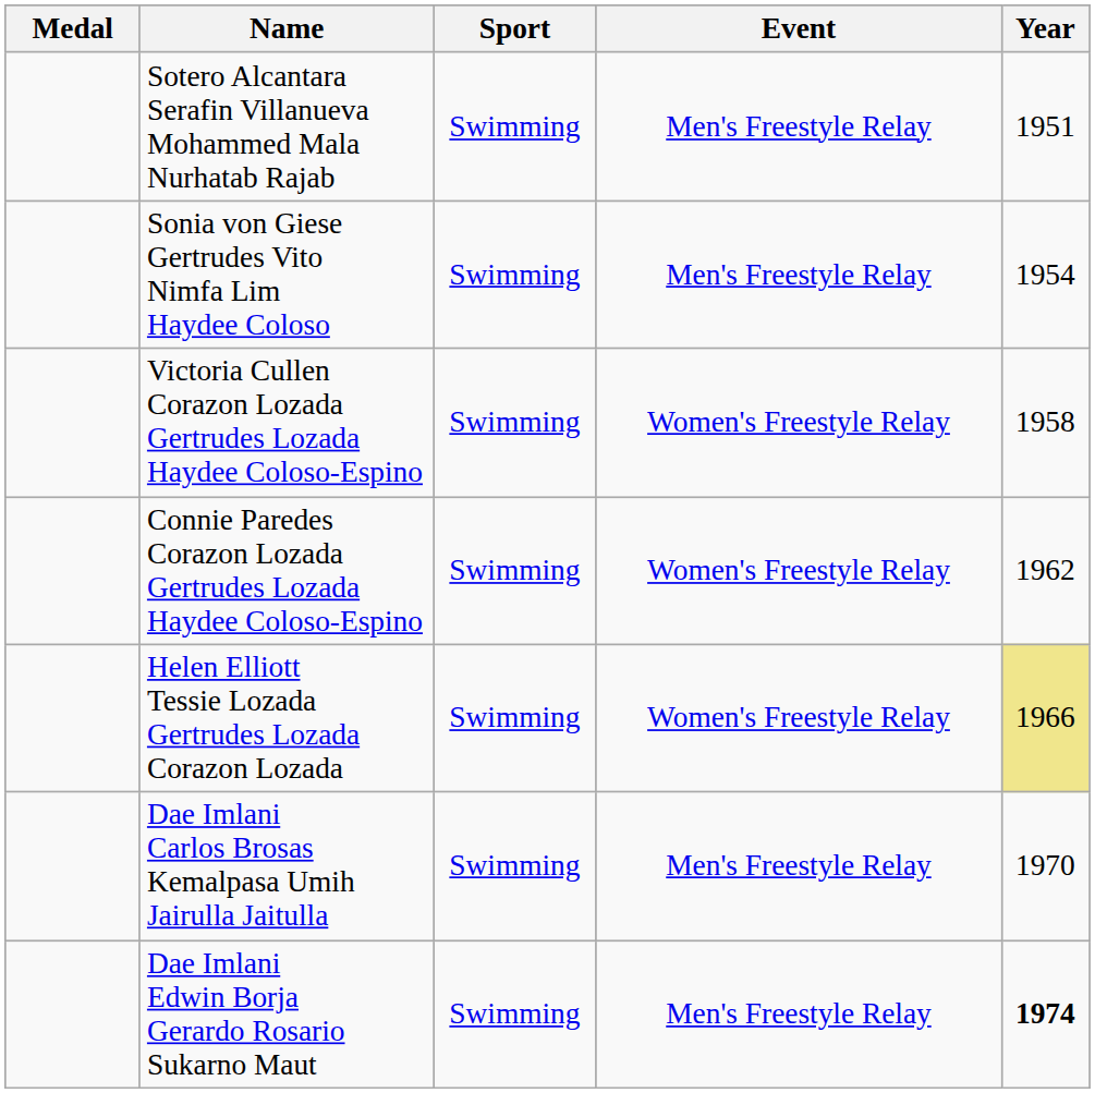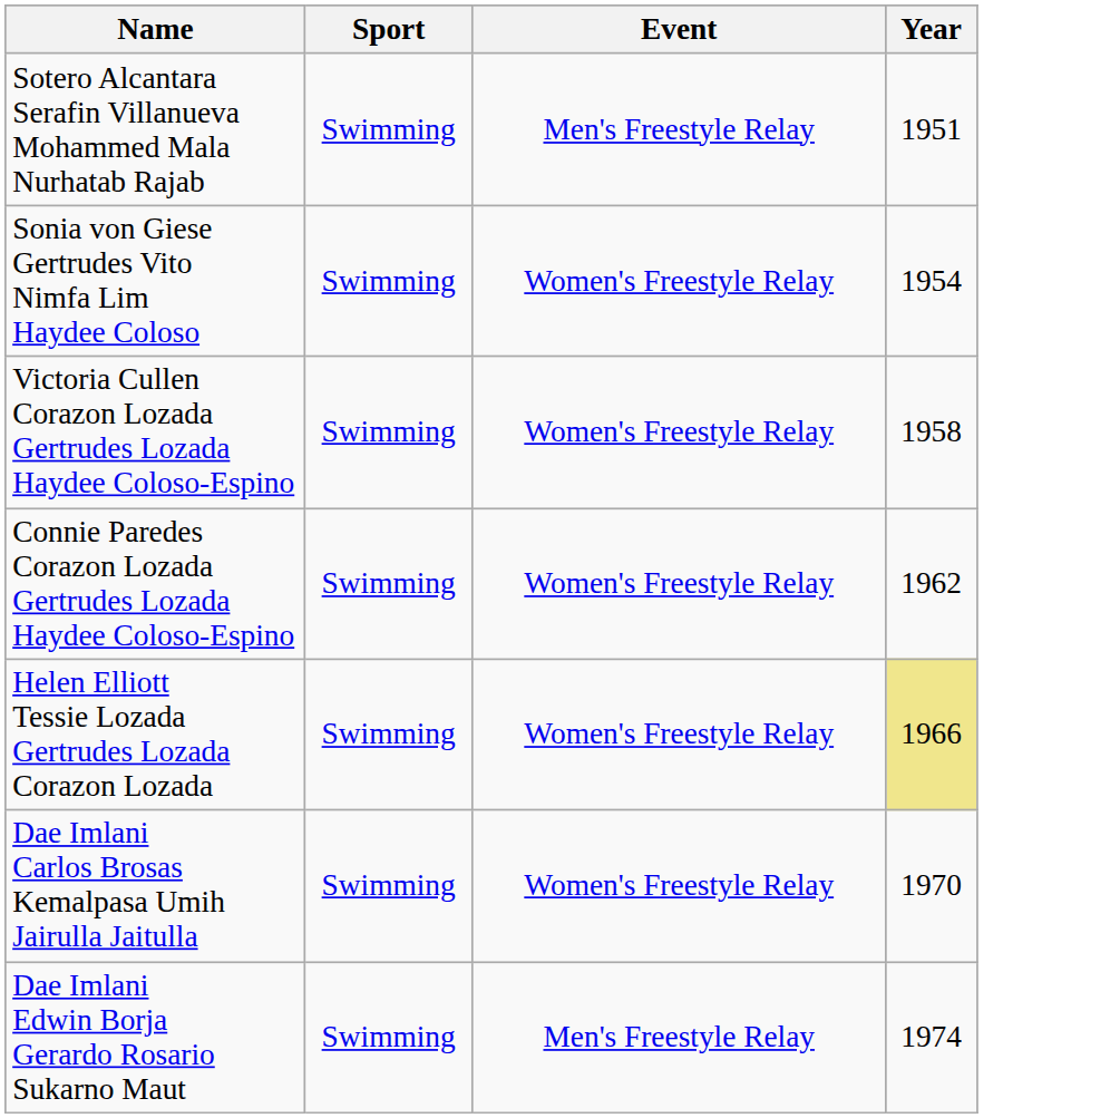 <table class="wikitable"  style="font-size:100%;  text-align:center;">
 <tr>
-<th width="65">Medal</th>
 <th width="150">Name</th>
 <th width="80">Sport</th>
 <th width="210">Event</th>
 <th width="40">Year</th>
 </tr>
 <tr>
-<td></td>
 <td align=left>Sotero Alcantara<br>Serafin Villanueva<br>Mohammed Mala<br>Nurhatab Rajab</td>
 <td><a href='#'>Swimming</a></td>
 <td><a href='#'>Men's  Freestyle Relay</a></td>
 <td>1951</td>
 </tr>
 <tr>
-<td></td>
 <td align=left>Sonia von Giese<br>Gertrudes Vito<br>Nimfa Lim<br><a href='#'>Haydee Coloso</a></td>
 <td><a href='#'>Swimming</a></td>
-<td><a href='#'>Men's  Freestyle Relay</a></td>
+<td><a href='#'>Women's  Freestyle Relay</a></td>
 <td>1954</td>
 </tr>
 <tr>
-<td></td>
 <td align=left>Victoria Cullen<br>Corazon Lozada<br><a href='#'>Gertrudes Lozada</a><br><a href='#'>Haydee Coloso-Espino</a></td>
 <td><a href='#'>Swimming</a></td>
 <td><a href='#'>Women's  Freestyle Relay</a></td>
 <td>1958</td>
 </tr>
 <tr>
-<td></td>
 <td align=left>Connie Paredes<br>Corazon Lozada<br><a href='#'>Gertrudes Lozada</a><br><a href='#'>Haydee Coloso-Espino</a></td>
 <td><a href='#'>Swimming</a></td>
 <td><a href='#'>Women's  Freestyle Relay</a></td>
 <td>1962</td>
 </tr>
 <tr>
-<td></td>
 <td align=left><a href='#'>Helen Elliott</a><br>Tessie Lozada<br><a href='#'>Gertrudes Lozada</a><br>Corazon Lozada</td>
 <td><a href='#'>Swimming</a></td>
 <td><a href='#'>Women's  Freestyle Relay</a></td>
 <td style="background: khaki;">1966</td>
 </tr>
 <tr>
-<td></td>
 <td align=left><a href='#'>Dae Imlani</a><br><a href='#'>Carlos Brosas</a><br>Kemalpasa Umih<br><a href='#'>Jairulla Jaitulla</a></td>
 <td><a href='#'>Swimming</a></td>
-<td><a href='#'>Men's  Freestyle Relay</a></td>
+<td><a href='#'>Women's  Freestyle Relay</a></td>
 <td>1970</td>
 </tr>
 <tr>
-<td></td>
 <td align=left><a href='#'>Dae Imlani</a><br><a href='#'>Edwin Borja</a><br><a href='#'>Gerardo Rosario</a><br>Sukarno Maut</td>
 <td><a href='#'>Swimming</a></td>
 <td><a href='#'>Men's  Freestyle Relay</a></td>
-<td><strong>1974</strong></td>
+<td>1974</td>
 </tr>
 </table>
